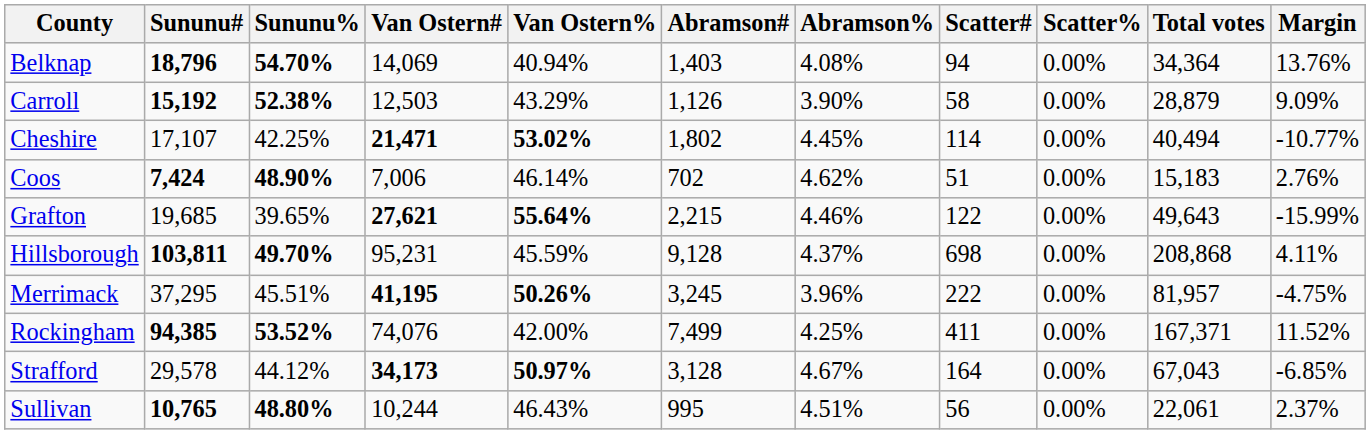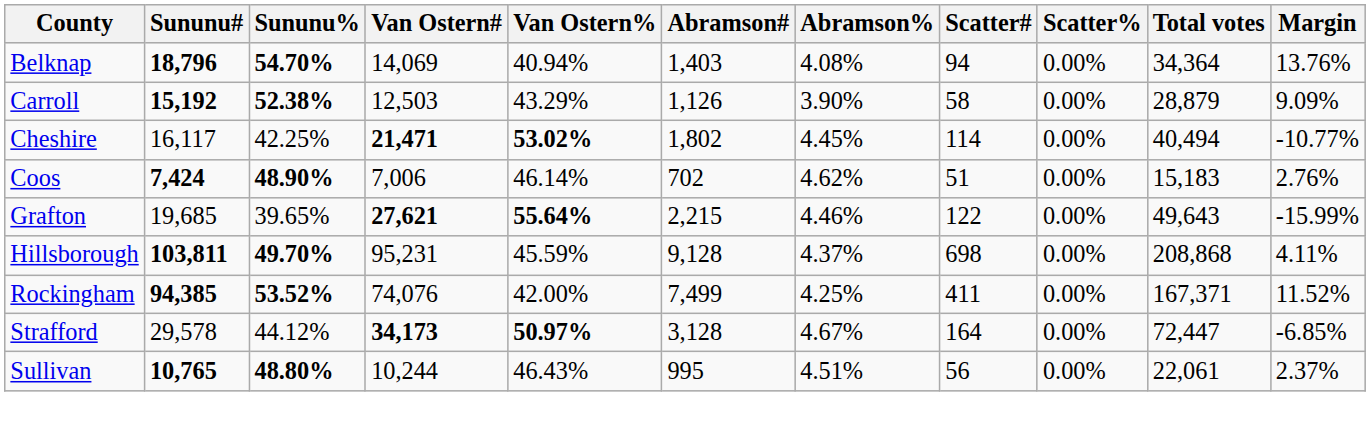 <table class="wikitable sortable">
 <tr>
 <th>County</th>
 <th>Sununu#</th>
 <th>Sununu%</th>
 <th>Van Ostern#</th>
 <th>Van Ostern%</th>
 <th>Abramson#</th>
 <th>Abramson%</th>
 <th>Scatter#</th>
 <th>Scatter%</th>
 <th>Total votes</th>
 <th>Margin</th>
 </tr>
 <tr>
 <td><a href='#'>Belknap</a></td>
 <td><strong>18,796</strong></td>
 <td><strong>54.70%</strong></td>
 <td>14,069</td>
 <td>40.94%</td>
 <td>1,403</td>
 <td>4.08%</td>
 <td>94</td>
 <td>0.00%</td>
 <td>34,364</td>
 <td>13.76%</td>
 </tr>
 <tr>
 <td><a href='#'>Carroll</a></td>
 <td><strong>15,192</strong></td>
 <td><strong>52.38%</strong></td>
 <td>12,503</td>
 <td>43.29%</td>
 <td>1,126</td>
 <td>3.90%</td>
 <td>58</td>
 <td>0.00%</td>
 <td>28,879</td>
 <td>9.09%</td>
 </tr>
 <tr>
 <td><a href='#'>Cheshire</a></td>
-<td>17,107</td>
+<td>16,117</td>
 <td>42.25%</td>
 <td><strong>21,471</strong></td>
 <td><strong>53.02%</strong></td>
 <td>1,802</td>
 <td>4.45%</td>
 <td>114</td>
 <td>0.00%</td>
 <td>40,494</td>
 <td>-10.77%</td>
 </tr>
 <tr>
 <td><a href='#'>Coos</a></td>
 <td><strong>7,424</strong></td>
 <td><strong>48.90%</strong></td>
 <td>7,006</td>
 <td>46.14%</td>
 <td>702</td>
 <td>4.62%</td>
 <td>51</td>
 <td>0.00%</td>
 <td>15,183</td>
 <td>2.76%</td>
 </tr>
 <tr>
 <td><a href='#'>Grafton</a></td>
 <td>19,685</td>
 <td>39.65%</td>
 <td><strong>27,621</strong></td>
 <td><strong>55.64%</strong></td>
 <td>2,215</td>
 <td>4.46%</td>
 <td>122</td>
 <td>0.00%</td>
 <td>49,643</td>
 <td>-15.99%</td>
 </tr>
 <tr>
 <td><a href='#'>Hillsborough</a></td>
 <td><strong>103,811</strong></td>
 <td><strong>49.70%</strong></td>
 <td>95,231</td>
 <td>45.59%</td>
 <td>9,128</td>
 <td>4.37%</td>
 <td>698</td>
 <td>0.00%</td>
 <td>208,868</td>
 <td>4.11%</td>
 </tr>
 <tr>
-<td><a href='#'>Merrimack</a></td>
-<td>37,295</td>
-<td>45.51%</td>
-<td><strong>41,195</strong></td>
-<td><strong>50.26%</strong></td>
-<td>3,245</td>
-<td>3.96%</td>
-<td>222</td>
-<td>0.00%</td>
-<td>81,957</td>
-<td>-4.75%</td>
-</tr>
-<tr>
 <td><a href='#'>Rockingham</a></td>
 <td><strong>94,385</strong></td>
 <td><strong>53.52%</strong></td>
 <td>74,076</td>
 <td>42.00%</td>
 <td>7,499</td>
 <td>4.25%</td>
 <td>411</td>
 <td>0.00%</td>
 <td>167,371</td>
 <td>11.52%</td>
 </tr>
 <tr>
 <td><a href='#'>Strafford</a></td>
 <td>29,578</td>
 <td>44.12%</td>
 <td><strong>34,173</strong></td>
 <td><strong>50.97%</strong></td>
 <td>3,128</td>
 <td>4.67%</td>
 <td>164</td>
 <td>0.00%</td>
-<td>67,043</td>
+<td>72,447</td>
 <td>-6.85%</td>
 </tr>
 <tr>
 <td><a href='#'>Sullivan</a></td>
 <td><strong>10,765</strong></td>
 <td><strong>48.80%</strong></td>
 <td>10,244</td>
 <td>46.43%</td>
 <td>995</td>
 <td>4.51%</td>
 <td>56</td>
 <td>0.00%</td>
 <td>22,061</td>
 <td>2.37%</td>
 </tr>
 </table>
